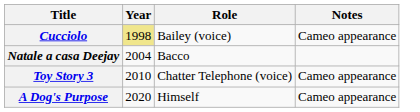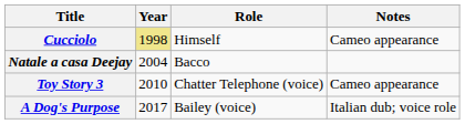 <table class="wikitable plainrowheaders" style="text-align:left;">
 <tr>
 <th>Title</th>
 <th>Year</th>
 <th>Role</th>
 <th>Notes</th>
 </tr>
 <tr>
 <th scope="row"><em><a href='#'>Cucciolo</a></em></th>
 <td style="background: khaki;">1998</td>
-<td>Bailey (voice)</td>
+<td>Himself</td>
 <td>Cameo appearance</td>
 </tr>
 <tr>
 <th scope="row"><em>Natale a casa Deejay</em></th>
 <td>2004</td>
 <td>Bacco</td>
 <td></td>
 </tr>
 <tr>
 <th scope="row"><em><a href='#'>Toy Story 3</a></em></th>
 <td>2010</td>
 <td>Chatter Telephone (voice)</td>
 <td>Cameo appearance</td>
 </tr>
 <tr>
 <th scope="row"><em><a href='#'>A Dog's Purpose</a></em></th>
-<td>2020</td>
-<td>Himself</td>
-<td>Cameo appearance</td>
+<td>2017</td>
+<td>Bailey (voice)</td>
+<td>Italian dub; voice role</td>
 </tr>
 </table>
